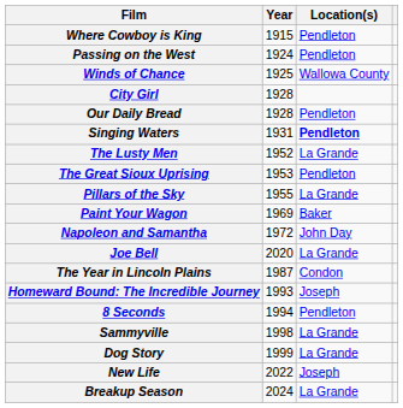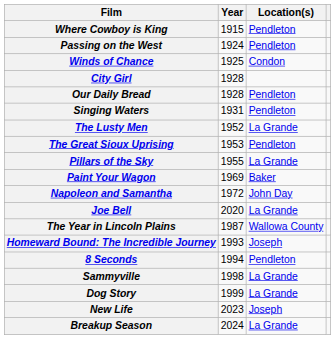 <table class="wikitable sortable plainrowheaders">
 <tr>
 <th>Film</th>
 <th>Year</th>
 <th class="unsortable">Location(s)</th>
 <th class="unsortable"></th>
 </tr>
 <tr>
 <th scope="row"><em>Where Cowboy is King</em></th>
 <td>1915</td>
 <td><a href='#'>Pendleton</a></td>
 <td style="text-align:center;"></td>
 </tr>
 <tr>
 <th scope="row"><em>Passing on the West</em></th>
 <td>1924</td>
 <td><a href='#'>Pendleton</a></td>
 <td style="text-align:center;"></td>
 </tr>
 <tr>
 <th scope="row"><em><a href='#'>Winds of Chance</a></em></th>
 <td>1925</td>
-<td><a href='#'>Wallowa County</a></td>
+<td><a href='#'>Condon</a></td>
 <td style="text-align:center;"></td>
 </tr>
 <tr>
 <th scope="row"><em><a href='#'>City Girl</a></em></th>
 <td>1928</td>
 <td></td>
 <td style="text-align:center;"></td>
 </tr>
 <tr>
 <th scope="row"><em>Our Daily Bread</em></th>
 <td>1928</td>
 <td><a href='#'>Pendleton</a></td>
 <td style="text-align:center;"></td>
 </tr>
 <tr>
 <th scope="row"><em>Singing Waters</em></th>
 <td>1931</td>
-<td><strong><a href='#'>Pendleton</a></strong></td>
+<td><a href='#'>Pendleton</a></td>
 <td style="text-align:center;"></td>
 </tr>
 <tr>
 <th scope="row"><em><a href='#'>The Lusty Men</a></em></th>
 <td>1952</td>
 <td><a href='#'>La Grande</a></td>
 <td style="text-align:center;"></td>
 </tr>
 <tr>
 <th scope="row" data-sort-value="Great Sioux"><em><a href='#'>The Great Sioux Uprising</a></em></th>
 <td>1953</td>
 <td><a href='#'>Pendleton</a></td>
 <td style="text-align:center;"></td>
 </tr>
 <tr>
 <th scope="row"><em><a href='#'>Pillars of the Sky</a></em></th>
 <td>1955</td>
 <td><a href='#'>La Grande</a></td>
 <td style="text-align:center;"></td>
 </tr>
 <tr>
 <th scope="row"><em><a href='#'>Paint Your Wagon</a></em></th>
 <td>1969</td>
 <td><a href='#'>Baker</a></td>
 <td style="text-align:center;"></td>
 </tr>
 <tr>
 <th scope="row"><em><a href='#'>Napoleon and Samantha</a></em></th>
 <td>1972</td>
 <td><a href='#'>John Day</a></td>
 <td style="text-align:center;"></td>
 </tr>
 <tr>
 <th scope="row"><em><a href='#'>Joe Bell</a></em></th>
 <td>2020</td>
 <td><a href='#'>La Grande</a></td>
 <td style="text-align:center;"></td>
 </tr>
 <tr>
 <th scope="row" data-sort-value="Year Lincoln"><em>The Year in Lincoln Plains</em></th>
 <td>1987</td>
-<td><a href='#'>Condon</a></td>
+<td><a href='#'>Wallowa County</a></td>
 <td style="text-align:center;"></td>
 </tr>
 <tr>
 <th scope="row"><em><a href='#'>Homeward Bound: The Incredible Journey</a></em></th>
 <td>1993</td>
 <td><a href='#'>Joseph</a></td>
 <td style="text-align:center;"></td>
 </tr>
 <tr>
 <th scope="row"><em><a href='#'>8 Seconds</a></em></th>
 <td>1994</td>
 <td><a href='#'>Pendleton</a></td>
 <td style="text-align:center;"></td>
 </tr>
 <tr>
 <th scope="row"><em>Sammyville</em></th>
 <td>1998</td>
 <td><a href='#'>La Grande</a></td>
 <td style="text-align:center;"></td>
 </tr>
 <tr>
 <th scope="row"><em>Dog Story </em></th>
 <td>1999</td>
 <td><a href='#'>La Grande</a></td>
 <td style="text-align:center;"></td>
 </tr>
 <tr>
 <th scope="row"><em>New Life</em></th>
-<td>2022</td>
+<td>2023</td>
 <td><a href='#'>Joseph</a></td>
 <td></td>
 </tr>
 <tr>
 <th scope="row"><em>Breakup Season</em></th>
 <td>2024</td>
 <td><a href='#'>La Grande</a></td>
 <td style="text-align:center;"></td>
 </tr>
 </table>
